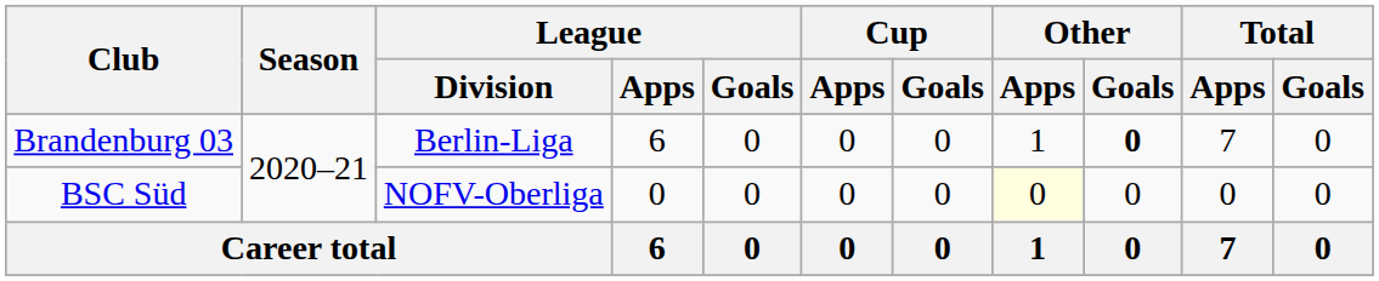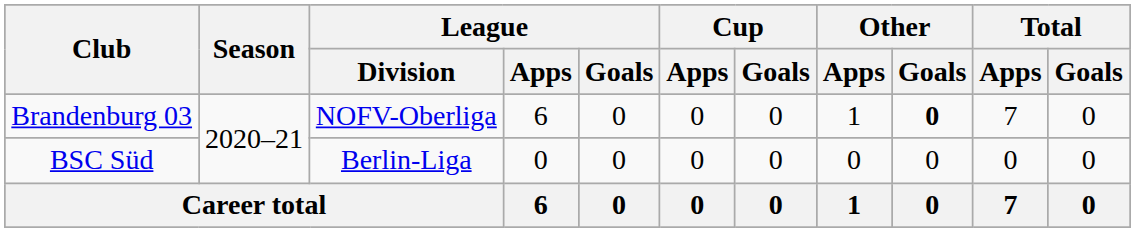 <table class="wikitable" style="text-align: center">
 <tr>
 <th rowspan="2">Club</th>
 <th rowspan="2">Season</th>
 <th colspan="3">League</th>
 <th colspan="2">Cup</th>
 <th colspan="2">Other</th>
 <th colspan="2">Total</th>
 </tr>
 <tr>
 <th>Division</th>
 <th>Apps</th>
 <th>Goals</th>
 <th>Apps</th>
 <th>Goals</th>
 <th>Apps</th>
 <th>Goals</th>
 <th>Apps</th>
 <th>Goals</th>
 </tr>
 <tr>
 <td><a href='#'>Brandenburg 03</a></td>
 <td rowspan="2">2020–21</td>
-<td><a href='#'>Berlin-Liga</a></td>
+<td><a href='#'>NOFV-Oberliga</a></td>
 <td>6</td>
 <td>0</td>
 <td>0</td>
 <td>0</td>
 <td>1</td>
 <td><strong>0</strong></td>
 <td>7</td>
 <td>0</td>
 </tr>
 <tr>
 <td><a href='#'>BSC Süd</a></td>
-<td><a href='#'>NOFV-Oberliga</a></td>
+<td><a href='#'>Berlin-Liga</a></td>
 <td>0</td>
 <td>0</td>
 <td>0</td>
 <td>0</td>
-<td style="background: lightyellow;">0</td>
+<td>0</td>
 <td>0</td>
 <td>0</td>
 <td>0</td>
 </tr>
 <tr>
 <th colspan="3"><strong>Career total</strong></th>
 <th>6</th>
 <th>0</th>
 <th>0</th>
 <th>0</th>
 <th>1</th>
 <th>0</th>
 <th>7</th>
 <th>0</th>
 </tr>
 </table>
